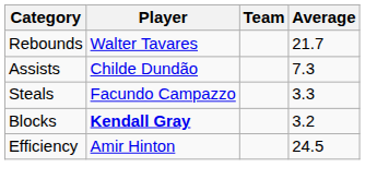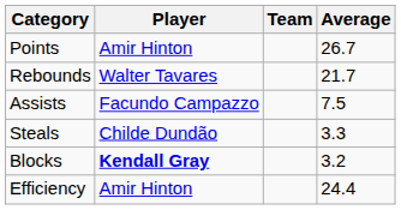 <table class=wikitable>
 <tr>
 <th>Category</th>
 <th>Player</th>
 <th>Team</th>
 <th>Average</th>
+</tr>
+<tr>
+<td>Points</td>
+<td><a href='#'>Amir Hinton</a></td>
+<td></td>
+<td>26.7</td>
 </tr>
 <tr>
 <td>Rebounds</td>
 <td><a href='#'>Walter Tavares</a></td>
 <td></td>
 <td>21.7</td>
 </tr>
 <tr>
 <td>Assists</td>
-<td><a href='#'>Childe Dundão</a></td>
+<td><a href='#'>Facundo Campazzo</a></td>
 <td></td>
-<td>7.3</td>
+<td>7.5</td>
 </tr>
 <tr>
 <td>Steals</td>
-<td><a href='#'>Facundo Campazzo</a></td>
+<td><a href='#'>Childe Dundão</a></td>
 <td></td>
 <td>3.3</td>
 </tr>
 <tr>
 <td>Blocks</td>
 <td><strong><a href='#'>Kendall Gray</a></strong></td>
 <td></td>
 <td>3.2</td>
 </tr>
 <tr>
 <td>Efficiency</td>
 <td><a href='#'>Amir Hinton</a></td>
 <td></td>
-<td>24.5</td>
+<td>24.4</td>
 </tr>
 </table>
